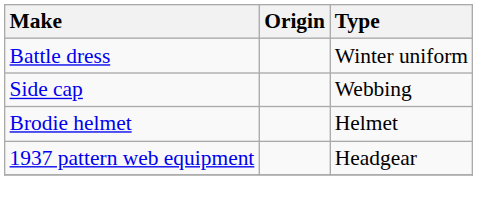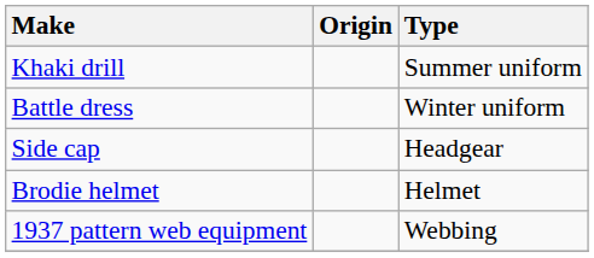 <table class="wikitable">
 <tr>
 <th style="text-align:left;">Make</th>
 <th style="text-align:left;">Origin</th>
 <th style="text-align:left;">Type</th>
+</tr>
+<tr>
+<td><a href='#'>Khaki drill</a></td>
+<td></td>
+<td>Summer uniform</td>
 </tr>
 <tr>
 <td><a href='#'>Battle dress</a></td>
 <td></td>
 <td>Winter uniform</td>
 </tr>
 <tr>
 <td><a href='#'>Side cap</a></td>
 <td></td>
-<td>Webbing</td>
+<td>Headgear</td>
 </tr>
 <tr>
 <td><a href='#'>Brodie helmet</a></td>
 <td></td>
 <td>Helmet</td>
 </tr>
 <tr>
 <td><a href='#'>1937 pattern web equipment</a></td>
 <td></td>
-<td>Headgear</td>
+<td>Webbing</td>
 </tr>
 <tr>
 </tr>
 </table>
